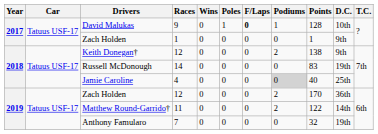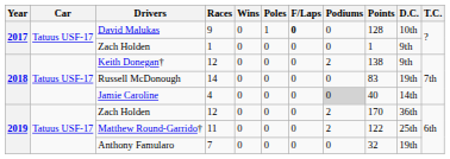 <table class="wikitable" style="font-size:85%">
 <tr valign="top">
 <th>Year</th>
 <th>Car</th>
 <th>Drivers</th>
 <th>Races</th>
 <th>Wins</th>
 <th>Poles</th>
 <th>F/Laps</th>
 <th>Podiums</th>
 <th>Points</th>
 <th>D.C.</th>
 <th>T.C.</th>
 </tr>
 <tr>
 <th rowspan="2"><a href='#'>2017</a></th>
 <td rowspan="2"><a href='#'>Tatuus USF-17</a></td>
 <td> <a href='#'>David Malukas</a></td>
 <td>9</td>
 <td>0</td>
 <td>1</td>
 <td><strong>0</strong></td>
-<td>1</td>
+<td>0</td>
 <td>128</td>
 <td>10th</td>
 <td rowspan="2">?</td>
 </tr>
 <tr>
 <td> Zach Holden</td>
 <td>1</td>
 <td>0</td>
 <td>0</td>
 <td>0</td>
 <td>0</td>
 <td>1</td>
 <td>9th</td>
 </tr>
 <tr>
 <th rowspan="3"><a href='#'>2018</a></th>
 <td rowspan="3"><a href='#'>Tatuus USF-17</a></td>
 <td> <a href='#'>Keith Donegan</a>†</td>
 <td>12</td>
 <td>0</td>
 <td>0</td>
 <td>0</td>
 <td>2</td>
 <td>138</td>
 <td>9th</td>
 <td rowspan="3">7th</td>
 </tr>
 <tr>
 <td> Russell McDonough</td>
 <td>14</td>
 <td>0</td>
 <td>0</td>
 <td>0</td>
 <td>0</td>
 <td>83</td>
 <td>19th</td>
 </tr>
 <tr>
 <td> <a href='#'>Jamie Caroline</a></td>
 <td>4</td>
 <td>0</td>
 <td>0</td>
 <td>0</td>
 <td style="background: lightgrey;">0</td>
 <td>40</td>
-<td>25th</td>
+<td>14th</td>
 </tr>
 <tr>
 <th rowspan="3"><a href='#'>2019</a></th>
 <td rowspan="3"><a href='#'>Tatuus USF-17</a></td>
 <td> Zach Holden</td>
 <td>12</td>
 <td>0</td>
 <td>0</td>
 <td>0</td>
 <td>2</td>
 <td>170</td>
 <td>36th</td>
 <td rowspan="3">6th</td>
 </tr>
 <tr>
 <td> <a href='#'>Matthew Round-Garrido</a>†</td>
 <td>11</td>
 <td>0</td>
 <td>0</td>
 <td>0</td>
 <td>2</td>
 <td>122</td>
-<td>14th</td>
+<td>25th</td>
 </tr>
 <tr>
 <td> Anthony Famularo</td>
 <td>7</td>
 <td>0</td>
 <td>0</td>
 <td>0</td>
 <td>0</td>
 <td>32</td>
 <td>19th</td>
 </tr>
 </table>
